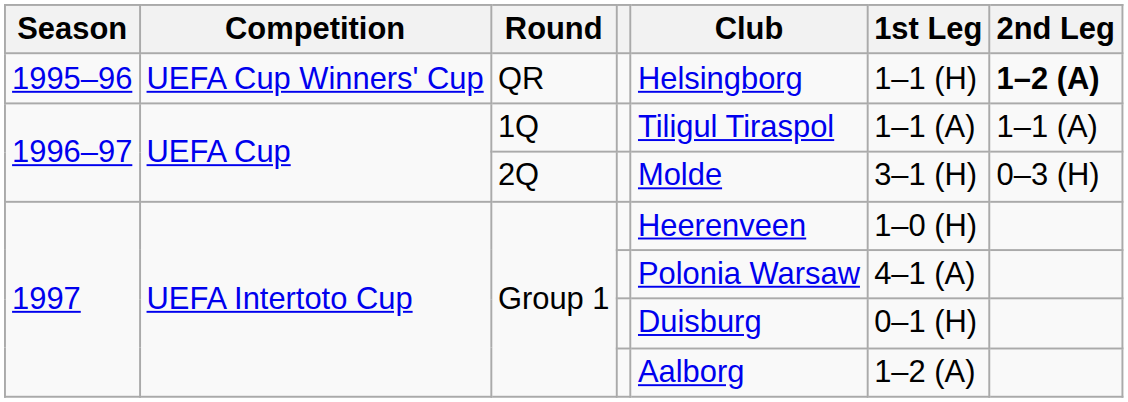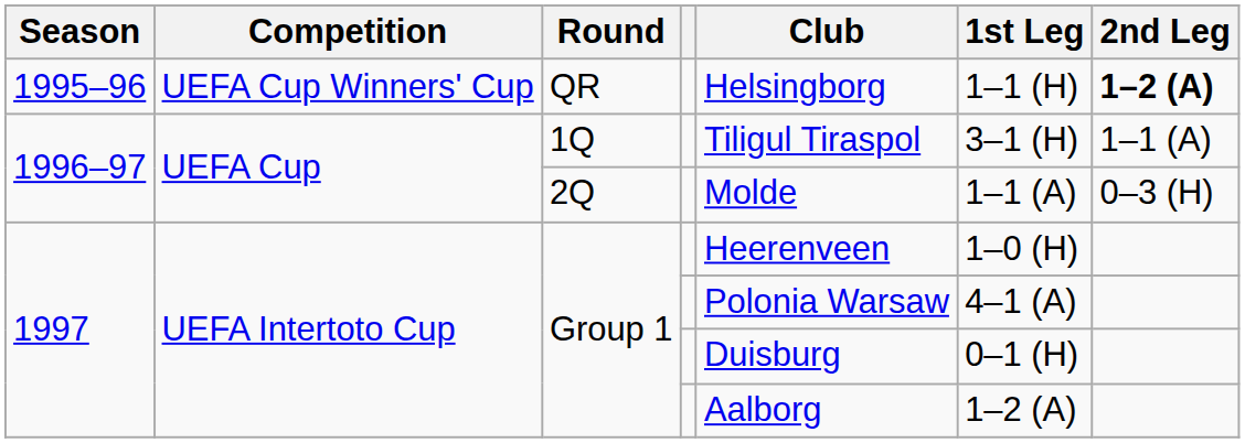 <table class="wikitable">
 <tr>
 <th>Season</th>
 <th>Competition</th>
 <th>Round</th>
 <th></th>
 <th>Club</th>
 <th>1st Leg</th>
 <th>2nd Leg</th>
 </tr>
 <tr>
 <td><a href='#'>1995–96</a></td>
 <td><a href='#'>UEFA Cup Winners' Cup</a></td>
 <td>QR</td>
 <td></td>
 <td><a href='#'>Helsingborg</a></td>
 <td>1–1 (H)</td>
 <td><strong>1–2 (A)</strong></td>
 </tr>
 <tr>
 <td rowspan="2"><a href='#'>1996–97</a></td>
 <td rowspan="2"><a href='#'>UEFA Cup</a></td>
 <td>1Q</td>
 <td></td>
 <td><a href='#'>Tiligul Tiraspol</a></td>
-<td>1–1 (A)</td>
+<td>3–1 (H)</td>
 <td>1–1 (A)</td>
 </tr>
 <tr>
 <td>2Q</td>
 <td></td>
 <td><a href='#'>Molde</a></td>
-<td>3–1 (H)</td>
+<td>1–1 (A)</td>
 <td>0–3 (H)</td>
 </tr>
 <tr>
 <td rowspan="4"><a href='#'>1997</a></td>
 <td rowspan="4"><a href='#'>UEFA Intertoto Cup</a></td>
 <td rowspan="4">Group 1</td>
 <td></td>
 <td><a href='#'>Heerenveen</a></td>
 <td>1–0 (H)</td>
 <td></td>
 </tr>
 <tr>
 <td></td>
 <td><a href='#'>Polonia Warsaw</a></td>
 <td>4–1 (A)</td>
 <td></td>
 </tr>
 <tr>
 <td></td>
 <td><a href='#'>Duisburg</a></td>
 <td>0–1 (H)</td>
 <td></td>
 </tr>
 <tr>
 <td></td>
 <td><a href='#'>Aalborg</a></td>
 <td>1–2 (A)</td>
 <td></td>
 </tr>
 </table>
